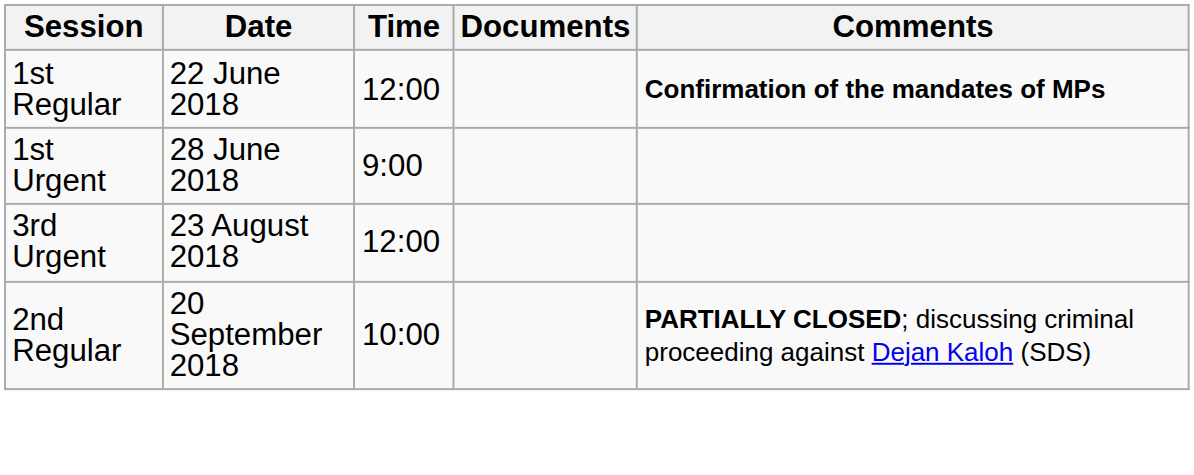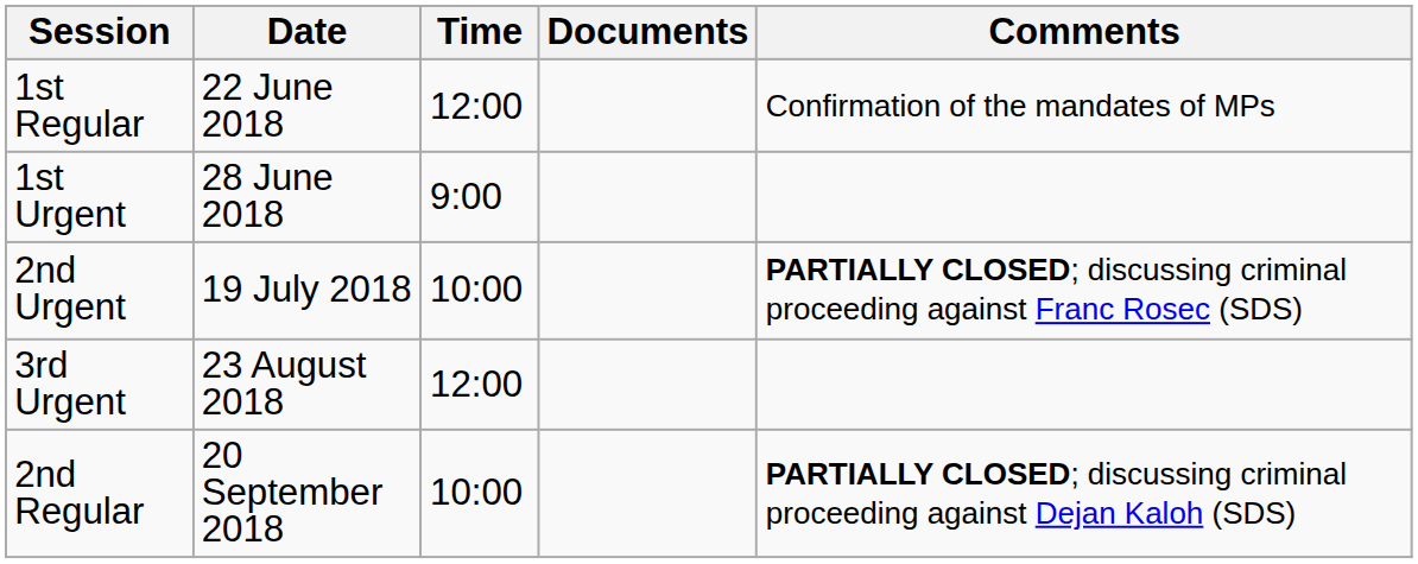 <table class="wikitable mw-collapsible" style="line-height:16px;">
 <tr>
 <th style="width:100px;">Session</th>
 <th style="width:120px;">Date</th>
 <th style="width:50px;">Time</th>
 <th style="width:50px;">Documents</th>
 <th style="width:700px;">Comments</th>
 </tr>
 <tr>
 <td>1st Regular</td>
 <td>22 June 2018</td>
 <td>12:00</td>
 <td></td>
-<td><strong><small>Confirmation of the mandates of MPs</small></strong></td>
+<td><small>Confirmation of the mandates of MPs</small></td>
 </tr>
 <tr>
 <td>1st Urgent</td>
 <td>28 June 2018</td>
 <td>9:00</td>
 <td></td>
 <td></td>
+</tr>
+<tr>
+<td>2nd Urgent</td>
+<td>19 July 2018</td>
+<td>10:00</td>
+<td></td>
+<td><span><strong><small>PARTIALLY CLOSED</small></strong></span><small>; discussing criminal proceeding against <a href='#'>Franc Rosec</a> (SDS)</small></td>
 </tr>
 <tr>
 <td>3rd Urgent</td>
 <td>23 August 2018</td>
 <td>12:00</td>
 <td></td>
 <td></td>
 </tr>
 <tr>
 <td>2nd Regular</td>
 <td>20 September 2018</td>
 <td>10:00</td>
 <td></td>
 <td><span><strong><small>PARTIALLY CLOSED</small></strong></span><small>; discussing criminal proceeding against <a href='#'>Dejan Kaloh</a> (SDS)</small></td>
 </tr>
 </table>
